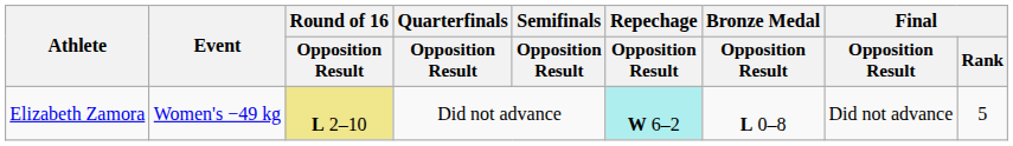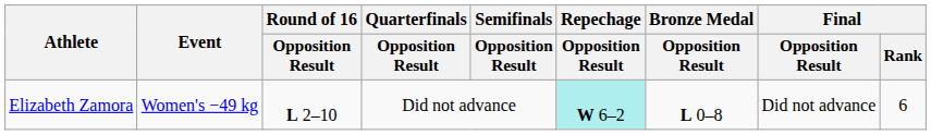 <table class="wikitable" style="font-size:90%">
 <tr>
 <th rowspan="2">Athlete</th>
 <th rowspan="2">Event</th>
 <th>Round of 16</th>
 <th>Quarterfinals</th>
 <th>Semifinals</th>
 <th>Repechage</th>
 <th>Bronze Medal</th>
 <th colspan=2>Final</th>
 </tr>
 <tr style="font-size:95%">
 <th>Opposition<br>Result</th>
 <th>Opposition<br>Result</th>
 <th>Opposition<br>Result</th>
 <th>Opposition<br>Result</th>
 <th>Opposition<br>Result</th>
 <th>Opposition<br>Result</th>
 <th>Rank</th>
 </tr>
 <tr align=center>
 <td align=left><a href='#'>Elizabeth Zamora</a></td>
 <td align=left><a href='#'>Women's −49 kg</a></td>
-<td style="background: khaki;"><br><strong>L</strong> 2–10</td>
+<td><br><strong>L</strong> 2–10</td>
 <td colspan=2>Did not advance</td>
 <td style="background: paleturquoise;"><br><strong>W</strong> 6–2</td>
 <td><br><strong>L</strong> 0–8</td>
 <td>Did not advance</td>
-<td>5</td>
+<td>6</td>
 </tr>
 </table>
